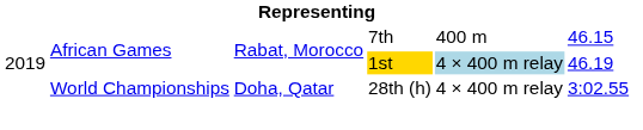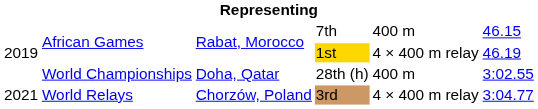 <table>
 <tr>
 <th colspan="6">Representing </th>
 </tr>
 <tr>
 <td rowspan=3>2019</td>
 <td rowspan=2><a href='#'>African Games</a></td>
 <td rowspan=2><a href='#'>Rabat, Morocco</a></td>
 <td>7th</td>
 <td>400 m</td>
 <td><a href='#'>46.15</a></td>
 </tr>
 <tr>
 <td bgcolor=gold>1st</td>
-<td style="background: lightblue;">4 × 400 m relay</td>
+<td>4 × 400 m relay</td>
 <td><a href='#'>46.19</a></td>
 </tr>
 <tr>
 <td><a href='#'>World Championships</a></td>
 <td><a href='#'>Doha, Qatar</a></td>
 <td>28th (h)</td>
-<td>4 × 400 m relay</td>
+<td>400 m</td>
 <td><a href='#'>3:02.55</a></td>
 </tr>
+<tr>
+<td>2021</td>
+<td><a href='#'>World Relays</a></td>
+<td><a href='#'>Chorzów, Poland</a></td>
+<td bgcolor=cc9966>3rd</td>
+<td>4 × 400 m relay</td>
+<td><a href='#'>3:04.77</a></td>
+</tr>
 </table>
